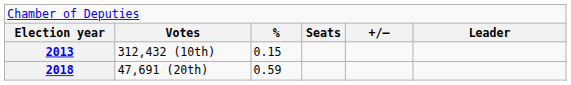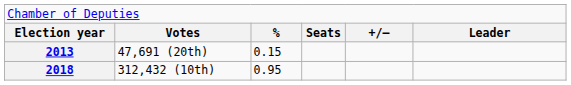 <table class=wikitable style="width:50%; border:1px #AAAAFF solid">
 <tr>
 <td colspan=7><a href='#'>Chamber of Deputies</a></td>
 </tr>
 <tr>
 <th width=13%>Election year</th>
 <th width=16%>Votes</th>
 <th width=6%>%</th>
 <th width=1%>Seats</th>
 <th width=8%>+/–</th>
 <th width=18%>Leader</th>
 </tr>
 <tr>
 <th><a href='#'>2013</a></th>
-<td>312,432 (10th)</td>
+<td>47,691 (20th)</td>
 <td>0.15</td>
 <td></td>
 <td></td>
 <td></td>
 </tr>
 <tr>
 <th><a href='#'>2018</a></th>
-<td>47,691 (20th)</td>
-<td>0.59</td>
+<td>312,432 (10th)</td>
+<td>0.95</td>
 <td></td>
 <td></td>
 <td></td>
 </tr>
 </table>
